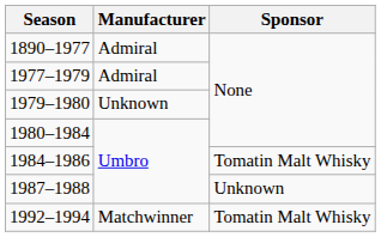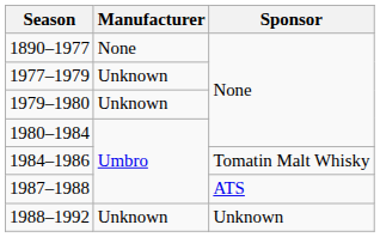 <table class="wikitable">
 <tr>
 <th>Season</th>
 <th>Manufacturer</th>
 <th>Sponsor</th>
 </tr>
 <tr>
 <td>1890–1977</td>
-<td>Admiral</td>
+<td>None</td>
 <td rowspan="4">None</td>
 </tr>
 <tr>
 <td>1977–1979</td>
-<td>Admiral</td>
+<td>Unknown</td>
 </tr>
 <tr>
 <td>1979–1980</td>
 <td>Unknown</td>
 </tr>
 <tr>
 <td>1980–1984</td>
 <td rowspan="3"><a href='#'>Umbro</a></td>
 </tr>
 <tr>
 <td>1984–1986</td>
 <td>Tomatin Malt Whisky</td>
 </tr>
 <tr>
 <td>1987–1988</td>
+<td><a href='#'>ATS</a></td>
+</tr>
+<tr>
+<td>1988–1992</td>
+<td>Unknown</td>
 <td>Unknown</td>
 </tr>
-<tr>
-<td>1992–1994</td>
-<td>Matchwinner</td>
-<td>Tomatin Malt Whisky</td>
-</tr>
 </table>
